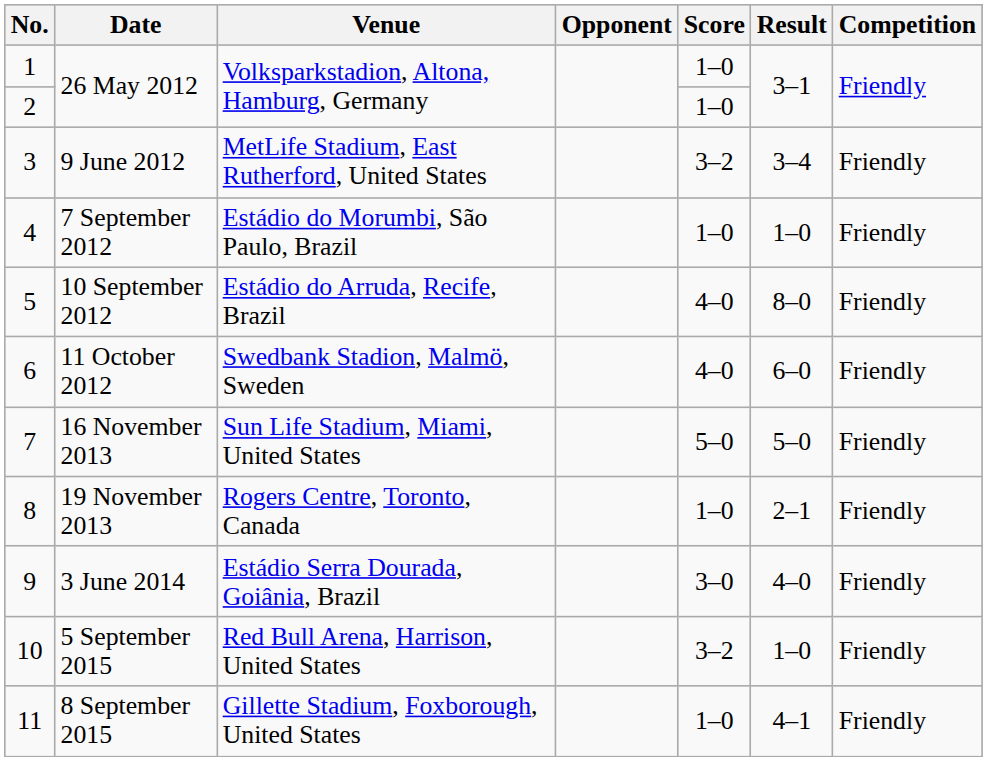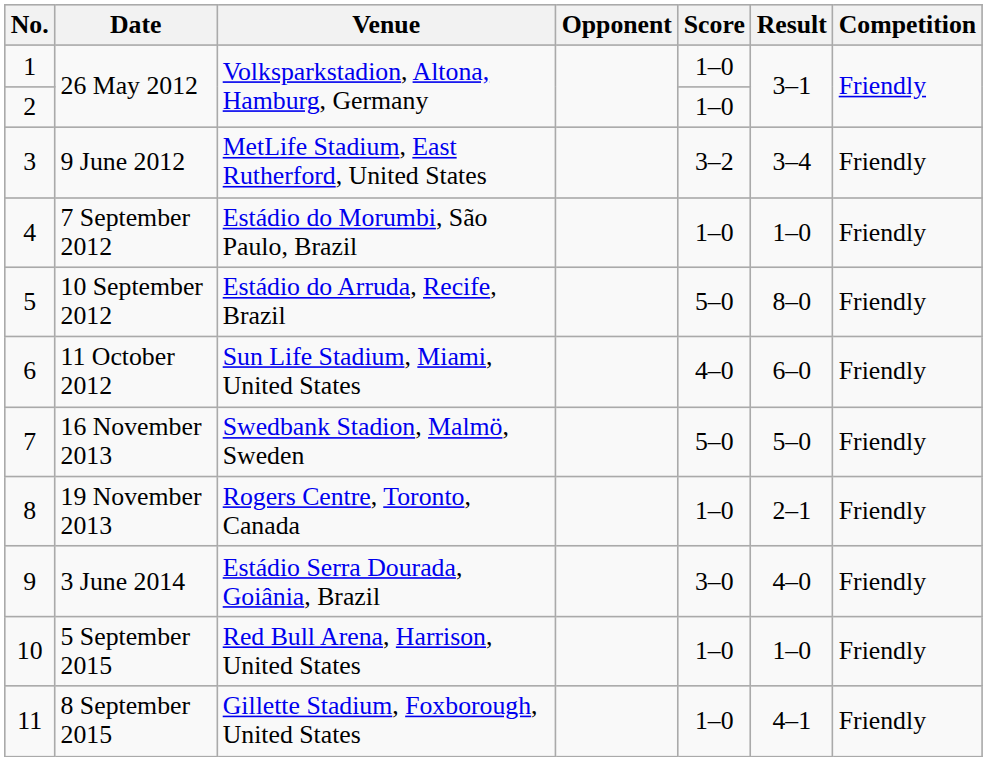 <table class="wikitable sortable">
 <tr>
 <th scope="col">No.</th>
 <th scope="col">Date</th>
 <th scope="col">Venue</th>
 <th scope="col">Opponent</th>
 <th scope="col">Score</th>
 <th scope="col">Result</th>
 <th scope="col">Competition</th>
 </tr>
 <tr>
 <td align="center">1</td>
 <td rowspan="2">26 May 2012</td>
 <td rowspan="2"><a href='#'>Volksparkstadion</a>, <a href='#'>Altona, Hamburg</a>, Germany</td>
 <td rowspan="2"></td>
 <td align="center">1–0</td>
 <td rowspan="2" style="text-align:center">3–1</td>
 <td rowspan="2"><a href='#'>Friendly</a></td>
 </tr>
 <tr>
 <td align="center">2</td>
 <td align="center">1–0</td>
 </tr>
 <tr>
 <td align="center">3</td>
 <td>9 June 2012</td>
 <td><a href='#'>MetLife Stadium</a>, <a href='#'>East Rutherford</a>, United States</td>
 <td></td>
 <td align="center">3–2</td>
 <td align="center">3–4</td>
 <td>Friendly</td>
 </tr>
 <tr>
 <td align="center">4</td>
 <td>7 September 2012</td>
 <td><a href='#'>Estádio do Morumbi</a>, São Paulo, Brazil</td>
 <td></td>
 <td align="center">1–0</td>
 <td align="center">1–0</td>
 <td>Friendly</td>
 </tr>
 <tr>
 <td align="center">5</td>
 <td>10 September 2012</td>
 <td><a href='#'>Estádio do Arruda</a>, <a href='#'>Recife</a>, Brazil</td>
 <td></td>
-<td align="center">4–0</td>
+<td align="center">5–0</td>
 <td align="center">8–0</td>
 <td>Friendly</td>
 </tr>
 <tr>
 <td align="center">6</td>
 <td>11 October 2012</td>
-<td><a href='#'>Swedbank Stadion</a>, <a href='#'>Malmö</a>, Sweden</td>
+<td><a href='#'>Sun Life Stadium</a>, <a href='#'>Miami</a>, United States</td>
 <td></td>
 <td align="center">4–0</td>
 <td align="center">6–0</td>
 <td>Friendly</td>
 </tr>
 <tr>
 <td align="center">7</td>
 <td>16 November 2013</td>
-<td><a href='#'>Sun Life Stadium</a>, <a href='#'>Miami</a>, United States</td>
+<td><a href='#'>Swedbank Stadion</a>, <a href='#'>Malmö</a>, Sweden</td>
 <td></td>
 <td align="center">5–0</td>
 <td align="center">5–0</td>
 <td>Friendly</td>
 </tr>
 <tr>
 <td align="center">8</td>
 <td>19 November 2013</td>
 <td><a href='#'>Rogers Centre</a>, <a href='#'>Toronto</a>, Canada</td>
 <td></td>
 <td align="center">1–0</td>
 <td align="center">2–1</td>
 <td>Friendly</td>
 </tr>
 <tr>
 <td align="center">9</td>
 <td>3 June 2014</td>
 <td><a href='#'>Estádio Serra Dourada</a>, <a href='#'>Goiânia</a>, Brazil</td>
 <td></td>
 <td align="center">3–0</td>
 <td align="center">4–0</td>
 <td>Friendly</td>
 </tr>
 <tr>
 <td align="center">10</td>
 <td>5 September 2015</td>
 <td><a href='#'>Red Bull Arena</a>, <a href='#'>Harrison</a>, United States</td>
 <td></td>
-<td align="center">3–2</td>
+<td align="center">1–0</td>
 <td align="center">1–0</td>
 <td>Friendly</td>
 </tr>
 <tr>
 <td align="center">11</td>
 <td>8 September 2015</td>
 <td><a href='#'>Gillette Stadium</a>, <a href='#'>Foxborough</a>, United States</td>
 <td></td>
 <td align="center">1–0</td>
 <td align="center">4–1</td>
 <td>Friendly</td>
 </tr>
 </table>
